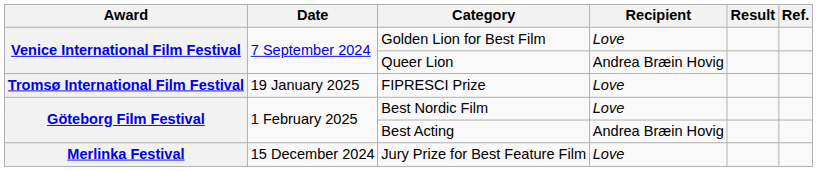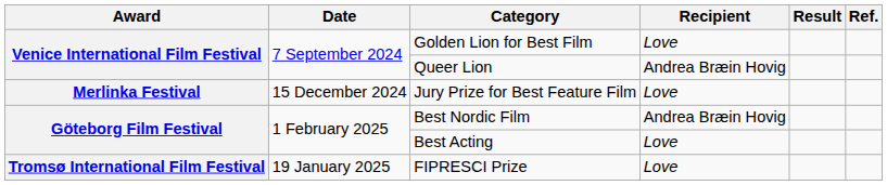 <table class="wikitable">
 <tr>
 <th>Award</th>
 <th>Date</th>
 <th>Category</th>
 <th>Recipient</th>
 <th>Result</th>
 <th>Ref.</th>
 </tr>
 <tr>
 <th rowspan="2" scope="row"><a href='#'>Venice International Film Festival</a></th>
 <td rowspan="2"><a href='#'>7 September 2024</a></td>
 <td>Golden Lion for Best Film</td>
 <td><em>Love</em></td>
 <td></td>
 <td align="center" rowspan="1"></td>
 </tr>
 <tr>
 <td>Queer Lion</td>
 <td>Andrea Bræin Hovig</td>
 <td></td>
 <td align="center" rowspan="1"></td>
 </tr>
 <tr>
-<th><a href='#'>Tromsø International Film Festival</a></th>
-<td>19 January 2025</td>
-<td>FIPRESCI Prize</td>
+<th><a href='#'>Merlinka Festival</a></th>
+<td>15 December 2024</td>
+<td>Jury Prize for Best Feature Film</td>
 <td><em>Love</em></td>
 <td></td>
 <td></td>
 </tr>
 <tr>
 <th ! rowspan="2" scope="row"><a href='#'>Göteborg Film Festival</a></th>
 <td rowspan="2">1 February 2025</td>
 <td>Best Nordic Film</td>
-<td><em>Love</em></td>
+<td>Andrea Bræin Hovig</td>
 <td></td>
 <td></td>
 </tr>
 <tr>
 <td>Best Acting</td>
-<td>Andrea Bræin Hovig</td>
+<td><em>Love</em></td>
 <td></td>
 <td align="center" rowspan="1"></td>
 </tr>
 <tr>
-<th><a href='#'>Merlinka Festival</a></th>
-<td>15 December 2024</td>
-<td>Jury Prize for Best Feature Film</td>
+<th><a href='#'>Tromsø International Film Festival</a></th>
+<td>19 January 2025</td>
+<td>FIPRESCI Prize</td>
 <td><em>Love</em></td>
 <td></td>
 <td></td>
 </tr>
 </table>
